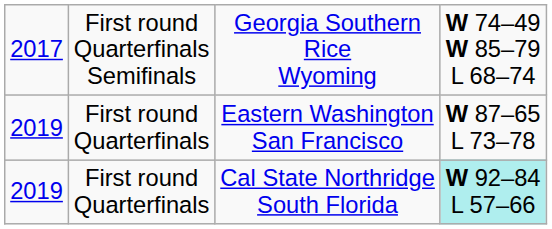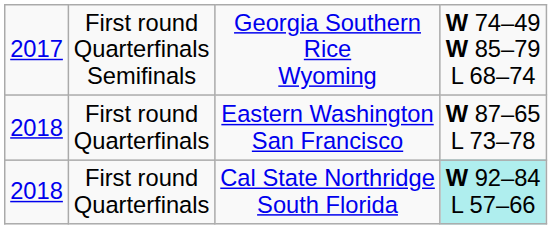 <table class="wikitable">
 <tr align="center">
 <td><a href='#'>2017</a></td>
 <td>First round<br>Quarterfinals<br>Semifinals</td>
 <td><a href='#'>Georgia Southern</a><br><a href='#'>Rice</a><br><a href='#'>Wyoming</a></td>
 <td><strong>W</strong> 74–49<br><strong>W</strong> 85–79<br>L 68–74</td>
 </tr>
 <tr align="center">
-<td><a href='#'>2019</a></td>
+<td><a href='#'>2018</a></td>
 <td>First round<br>Quarterfinals</td>
 <td><a href='#'>Eastern Washington</a><br><a href='#'>San Francisco</a></td>
 <td><strong>W</strong> 87–65<br>L 73–78</td>
 </tr>
 <tr align="center">
-<td><a href='#'>2019</a></td>
+<td><a href='#'>2018</a></td>
 <td>First round<br>Quarterfinals</td>
 <td><a href='#'>Cal State Northridge</a><br><a href='#'>South Florida</a></td>
 <td style="background: paleturquoise;"><strong>W</strong> 92–84<br>L 57–66</td>
 </tr>
 </table>
